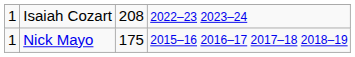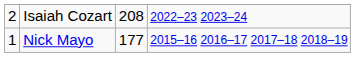 <table class="wikitable">
 <tr>
 </tr>
 <tr>
-<td>1</td>
+<td>2</td>
 <td>Isaiah Cozart</td>
 <td>208</td>
 <td style="font-size:80%;"><a href='#'>2022–23</a> <a href='#'>2023–24</a></td>
 </tr>
 <tr>
 <td>1</td>
 <td><a href='#'>Nick Mayo</a></td>
-<td>175</td>
+<td>177</td>
 <td style="font-size:80%;"><a href='#'>2015–16</a> <a href='#'>2016–17</a> <a href='#'>2017–18</a> <a href='#'>2018–19</a></td>
 </tr>
 </table>
